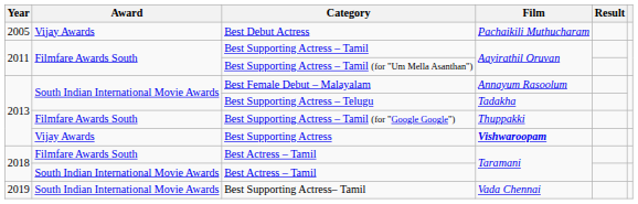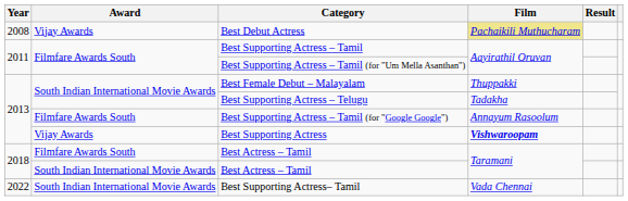 <table class="wikitable">
 <tr>
 <th scope="col">Year</th>
 <th scope="col">Award</th>
 <th scope="col">Category</th>
 <th scope="col">Film</th>
 <th scope="col">Result</th>
 <th scope="col"></th>
 </tr>
 <tr>
-<td>2005</td>
+<td>2008</td>
 <td><a href='#'>Vijay Awards</a></td>
 <td><a href='#'>Best Debut Actress</a></td>
-<td><em><a href='#'>Pachaikili Muthucharam</a></em></td>
+<td style="background: khaki;"><em><a href='#'>Pachaikili Muthucharam</a></em></td>
 <td></td>
 <td></td>
 </tr>
 <tr>
 <td rowspan="2">2011</td>
 <td rowspan="2"><a href='#'>Filmfare Awards South</a></td>
 <td><a href='#'>Best Supporting Actress – Tamil</a></td>
 <td rowspan="2"><em><a href='#'>Aayirathil Oruvan</a></em></td>
 <td></td>
 <td rowspan="2"></td>
 </tr>
 <tr>
 <td><a href='#'>Best Supporting Actress – Tamil</a> <small>(for "Um Mella Asanthan")</small></td>
 <td></td>
 </tr>
 <tr>
 <td rowspan="4">2013</td>
 <td rowspan="2"><a href='#'>South Indian International Movie Awards</a></td>
 <td><a href='#'>Best Female Debut – Malayalam</a></td>
-<td><em><a href='#'>Annayum Rasoolum</a></em></td>
+<td><em><a href='#'>Thuppakki</a></em></td>
 <td></td>
 <td rowspan="2"></td>
 </tr>
 <tr>
 <td><a href='#'>Best Supporting Actress – Telugu</a></td>
 <td><em><a href='#'>Tadakha</a></em></td>
 <td></td>
 </tr>
 <tr>
 <td><a href='#'>Filmfare Awards South</a></td>
 <td><a href='#'>Best Supporting Actress – Tamil</a> <small>(for "<a href='#'>Google Google</a>")</small></td>
-<td><em><a href='#'>Thuppakki</a></em></td>
+<td><em><a href='#'>Annayum Rasoolum</a></em></td>
 <td></td>
 <td></td>
 </tr>
 <tr>
 <td><a href='#'>Vijay Awards</a></td>
 <td><a href='#'>Best Supporting Actress</a></td>
 <td><strong><em><a href='#'>Vishwaroopam</a></em></strong></td>
 <td></td>
 <td></td>
 </tr>
 <tr>
 <td rowspan="2">2018</td>
 <td><a href='#'>Filmfare Awards South</a></td>
 <td><a href='#'>Best Actress – Tamil</a></td>
 <td rowspan="2"><em><a href='#'>Taramani</a></em></td>
 <td></td>
 <td></td>
 </tr>
 <tr>
 <td><a href='#'>South Indian International Movie Awards</a></td>
 <td><a href='#'>Best Actress – Tamil</a></td>
 <td></td>
 <td></td>
 </tr>
 <tr>
-<td>2019</td>
+<td>2022</td>
 <td><a href='#'>South Indian International Movie Awards</a></td>
 <td>Best Supporting Actress– Tamil</td>
 <td><em><a href='#'>Vada Chennai</a></em></td>
 <td></td>
 <td></td>
 </tr>
 </table>
